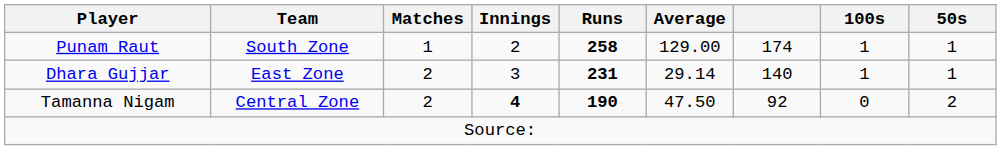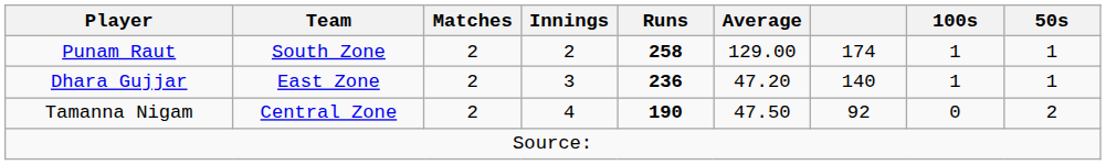 <table class="wikitable" style="text-align:center;">
 <tr>
 <th width="150">Player</th>
 <th width="125">Team</th>
 <th width="60">Matches</th>
 <th width="60">Innings</th>
 <th width="60">Runs</th>
 <th width="60">Average</th>
 <th width="60"></th>
 <th width="60">100s</th>
 <th width="60">50s</th>
 </tr>
 <tr>
 <td><a href='#'>Punam Raut</a></td>
 <td><a href='#'>South Zone</a></td>
-<td>1</td>
+<td>2</td>
 <td>2</td>
 <td><strong>258</strong></td>
 <td>129.00</td>
 <td>174</td>
 <td>1</td>
 <td>1</td>
 </tr>
 <tr>
 <td><a href='#'>Dhara Gujjar</a></td>
 <td><a href='#'>East Zone</a></td>
 <td>2</td>
 <td>3</td>
-<td><strong>231</strong></td>
-<td>29.14</td>
+<td><strong>236</strong></td>
+<td>47.20</td>
 <td>140</td>
 <td>1</td>
 <td>1</td>
 </tr>
 <tr>
 <td>Tamanna Nigam</td>
 <td><a href='#'>Central Zone</a></td>
 <td>2</td>
-<td><strong>4</strong></td>
+<td>4</td>
 <td><strong>190</strong></td>
 <td>47.50</td>
 <td>92</td>
 <td>0</td>
 <td>2</td>
 </tr>
 <tr>
 <td colspan="9">Source: </td>
 </tr>
 </table>
